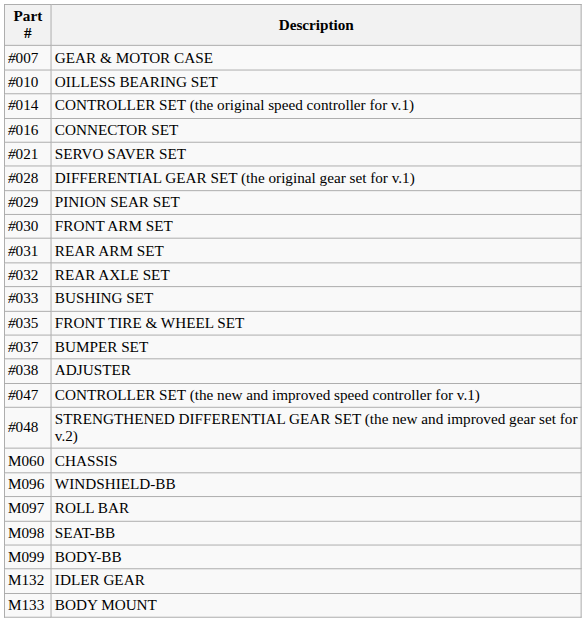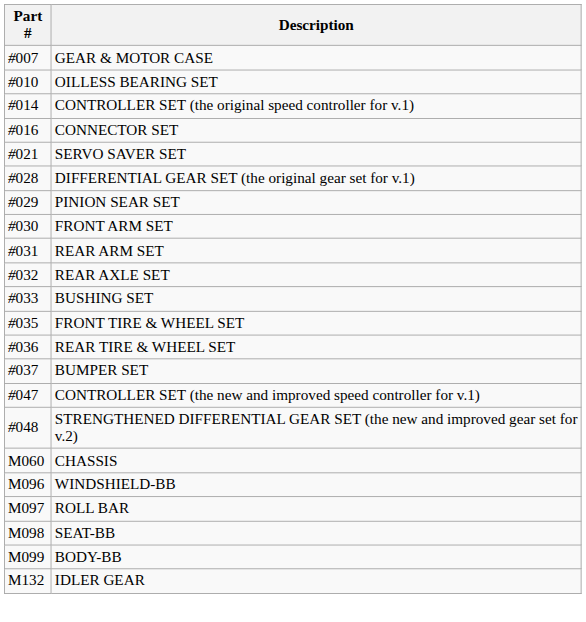 <table class="wikitable">
 <tr>
 <th>Part #</th>
 <th>Description</th>
 </tr>
 <tr>
 <td><em>#</em>007</td>
 <td>GEAR & MOTOR CASE</td>
 </tr>
 <tr>
 <td><em>#</em>010</td>
 <td>OILLESS BEARING SET</td>
 </tr>
 <tr>
 <td><em>#</em>014</td>
 <td>CONTROLLER SET  (the original speed controller for v.1)</td>
 </tr>
 <tr>
 <td><em>#</em>016</td>
 <td>CONNECTOR SET</td>
 </tr>
 <tr>
 <td><em>#</em>021</td>
 <td>SERVO SAVER SET</td>
 </tr>
 <tr>
 <td><em>#</em>028</td>
 <td>DIFFERENTIAL GEAR SET (the original gear set for v.1)</td>
 </tr>
 <tr>
 <td><em>#</em>029</td>
 <td>PINION SEAR SET</td>
 </tr>
 <tr>
 <td><em>#</em>030</td>
 <td>FRONT ARM SET</td>
 </tr>
 <tr>
 <td><em>#</em>031</td>
 <td>REAR ARM SET</td>
 </tr>
 <tr>
 <td><em>#</em>032</td>
 <td>REAR AXLE SET</td>
 </tr>
 <tr>
 <td><em>#</em>033</td>
 <td>BUSHING SET</td>
 </tr>
 <tr>
 <td><em>#</em>035</td>
 <td>FRONT TIRE & WHEEL SET</td>
 </tr>
 <tr>
+<td><em>#</em>036</td>
+<td>REAR TIRE & WHEEL SET</td>
+</tr>
+<tr>
 <td><em>#</em>037</td>
 <td>BUMPER SET</td>
-</tr>
-<tr>
-<td><em>#</em>038</td>
-<td>ADJUSTER</td>
 </tr>
 <tr>
 <td><em>#</em>047</td>
 <td>CONTROLLER SET (the new and improved speed controller for v.1)</td>
 </tr>
 <tr>
 <td><em>#</em>048</td>
 <td>STRENGTHENED DIFFERENTIAL GEAR SET (the new and improved gear set for v.2)</td>
 </tr>
 <tr>
 <td>M060</td>
 <td>CHASSIS</td>
 </tr>
 <tr>
 <td>M096</td>
 <td>WINDSHIELD-BB</td>
 </tr>
 <tr>
 <td>M097</td>
 <td>ROLL BAR</td>
 </tr>
 <tr>
 <td>M098</td>
 <td>SEAT-BB</td>
 </tr>
 <tr>
 <td>M099</td>
 <td>BODY-BB</td>
 </tr>
 <tr>
 <td>M132</td>
 <td>IDLER GEAR</td>
 </tr>
-<tr>
-<td>M133</td>
-<td>BODY MOUNT</td>
-</tr>
 </table>
